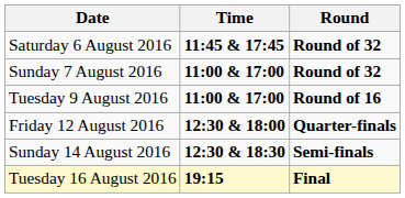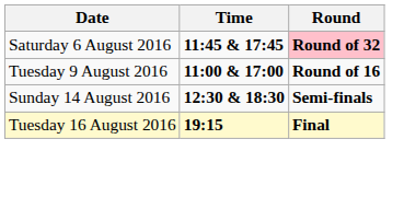 <table class="wikitable">
 <tr>
 <th>Date</th>
 <th>Time</th>
 <th>Round</th>
 </tr>
 <tr>
 <td>Saturday 6 August 2016</td>
 <td><strong>11:45 & 17:45</strong></td>
-<td><strong>Round of 32</strong></td>
-</tr>
-<tr>
-<td>Sunday 7 August 2016</td>
-<td><strong>11:00 & 17:00</strong></td>
-<td><strong>Round of 32</strong></td>
+<td style="background: pink;"><strong>Round of 32</strong></td>
 </tr>
 <tr>
 <td>Tuesday 9 August 2016</td>
 <td><strong>11:00 & 17:00</strong></td>
 <td><strong>Round of 16</strong></td>
-</tr>
-<tr>
-<td>Friday 12 August 2016</td>
-<td><strong>12:30 & 18:00</strong></td>
-<td><strong>Quarter-finals</strong></td>
 </tr>
 <tr>
 <td>Sunday 14 August 2016</td>
 <td><strong>12:30 & 18:30</strong></td>
 <td><strong>Semi-finals</strong></td>
 </tr>
 <tr>
 <td style=background:lemonchiffon>Tuesday 16 August 2016</td>
 <td style=background:lemonchiffon><strong>19:15</strong></td>
 <td style=background:lemonchiffon><strong>Final</strong></td>
 </tr>
 </table>
